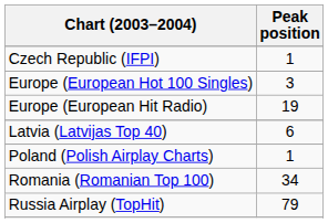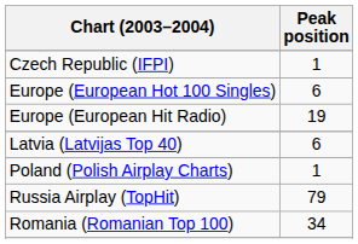 <table class="wikitable sortable">
 <tr>
 <th>Chart (2003–2004)</th>
 <th>Peak<br>position</th>
 </tr>
 <tr>
 </tr>
 <tr>
 </tr>
 <tr>
 </tr>
 <tr>
 </tr>
 <tr>
 <td>Czech Republic (<a href='#'>IFPI</a>)</td>
 <td style="text-align:center;">1</td>
 </tr>
 <tr>
 </tr>
 <tr>
 <td>Europe (<a href='#'>European Hot 100 Singles</a>)</td>
-<td style="text-align:center;">3</td>
+<td style="text-align:center;">6</td>
 </tr>
 <tr>
 <td>Europe (European Hit Radio)</td>
 <td align="center">19</td>
 </tr>
 <tr>
 </tr>
 <tr>
 </tr>
 <tr>
 <td>Latvia (<a href='#'>Latvijas Top 40</a>)</td>
 <td align="center">6</td>
 </tr>
 <tr>
 </tr>
 <tr>
 </tr>
 <tr>
 <td>Poland (<a href='#'>Polish Airplay Charts</a>)</td>
 <td style="text-align:center;">1</td>
 </tr>
 <tr>
+<td>Russia Airplay (<a href='#'>TopHit</a>)</td>
+<td style="text-align:center;">79</td>
+</tr>
+<tr>
 <td>Romania (<a href='#'>Romanian Top 100</a>)</td>
 <td style="text-align:center;">34</td>
-</tr>
-<tr>
-<td>Russia Airplay (<a href='#'>TopHit</a>)</td>
-<td style="text-align:center;">79</td>
 </tr>
 <tr>
 </tr>
 <tr>
 </tr>
 <tr>
 </tr>
 <tr>
 </tr>
 </table>
